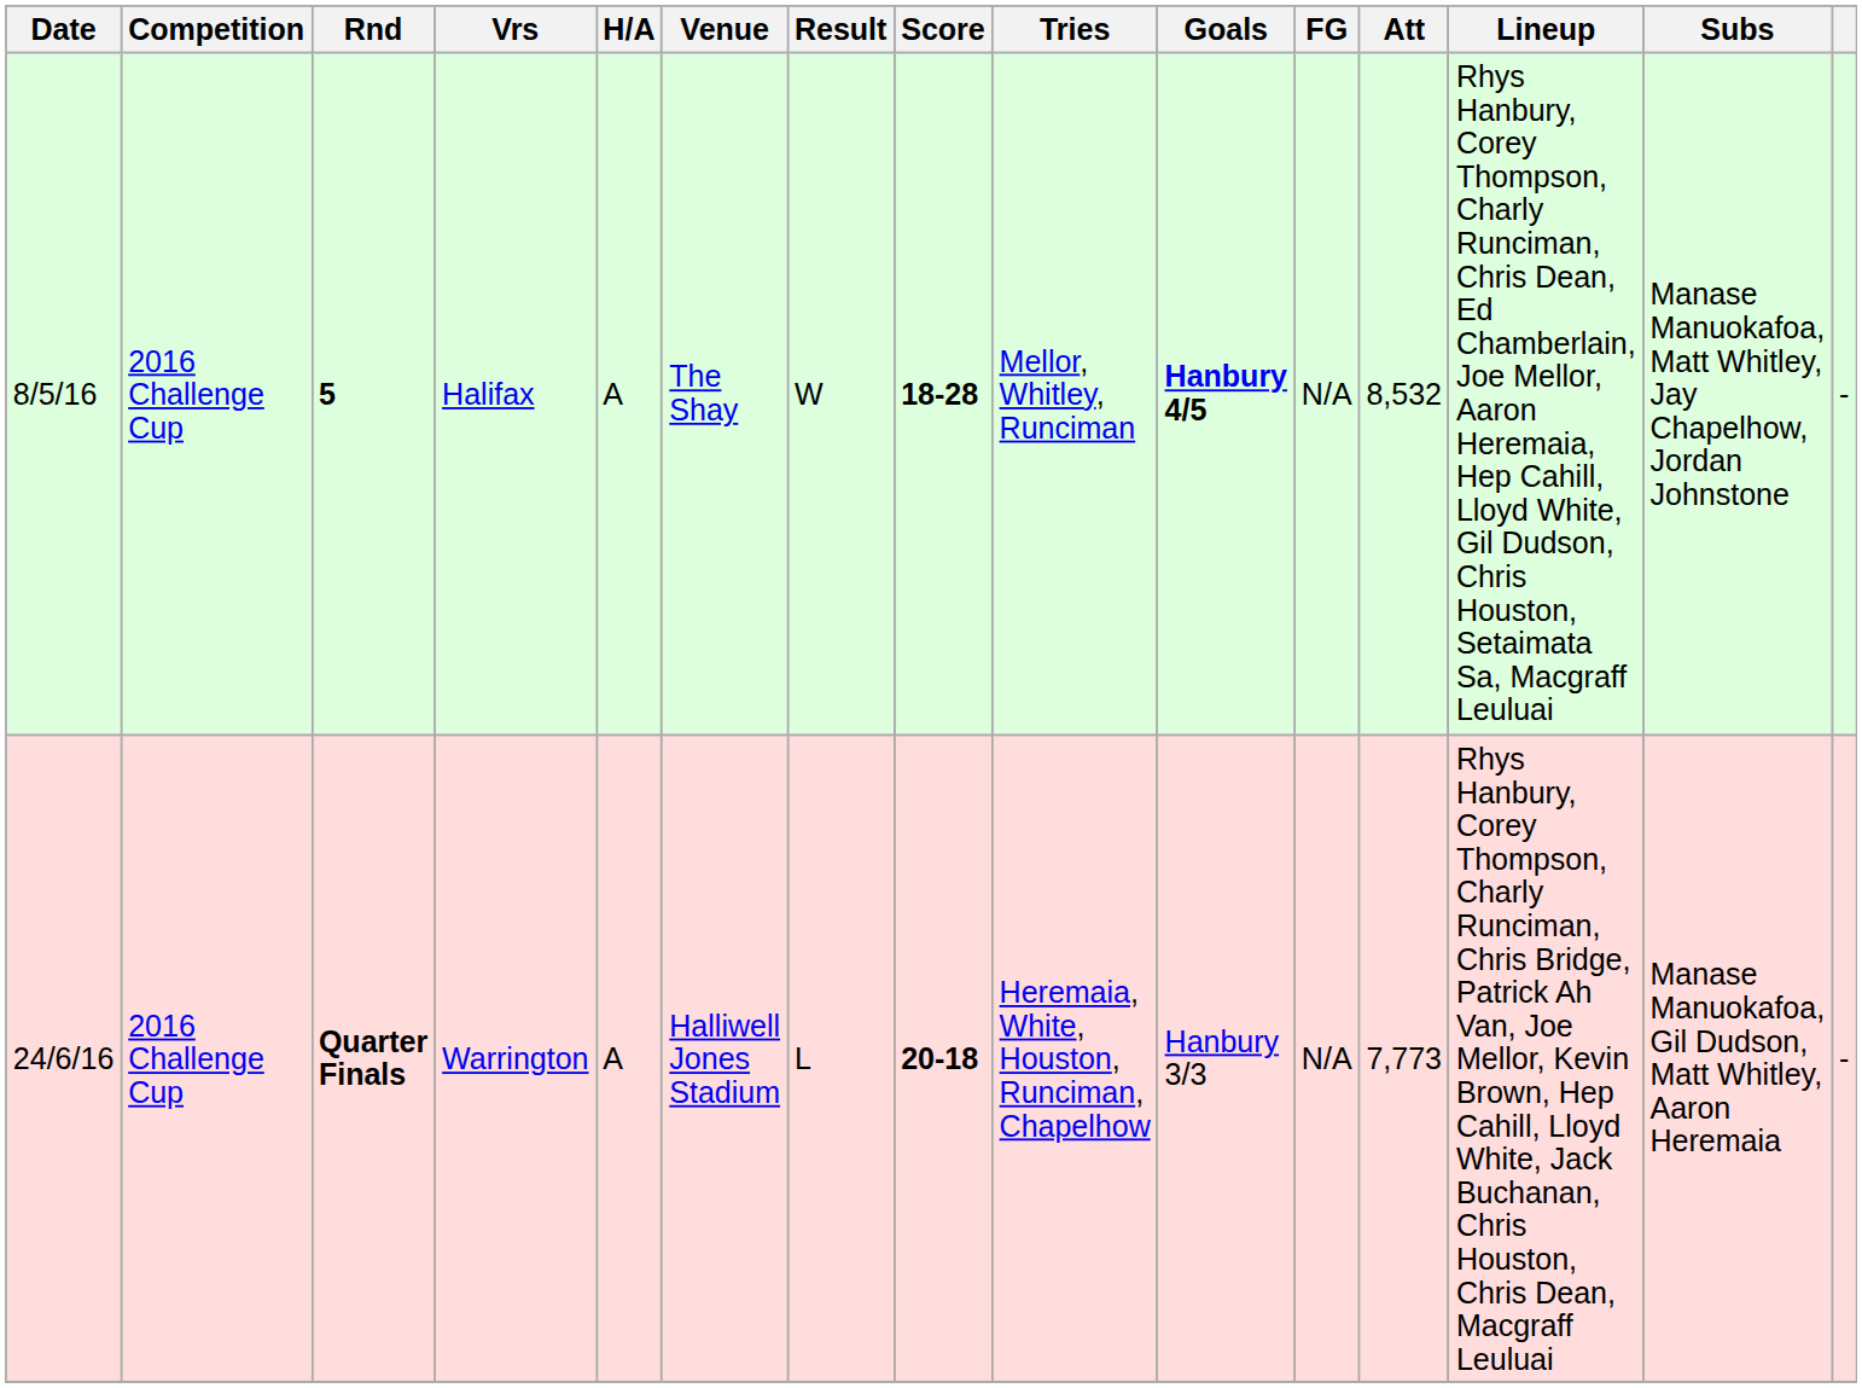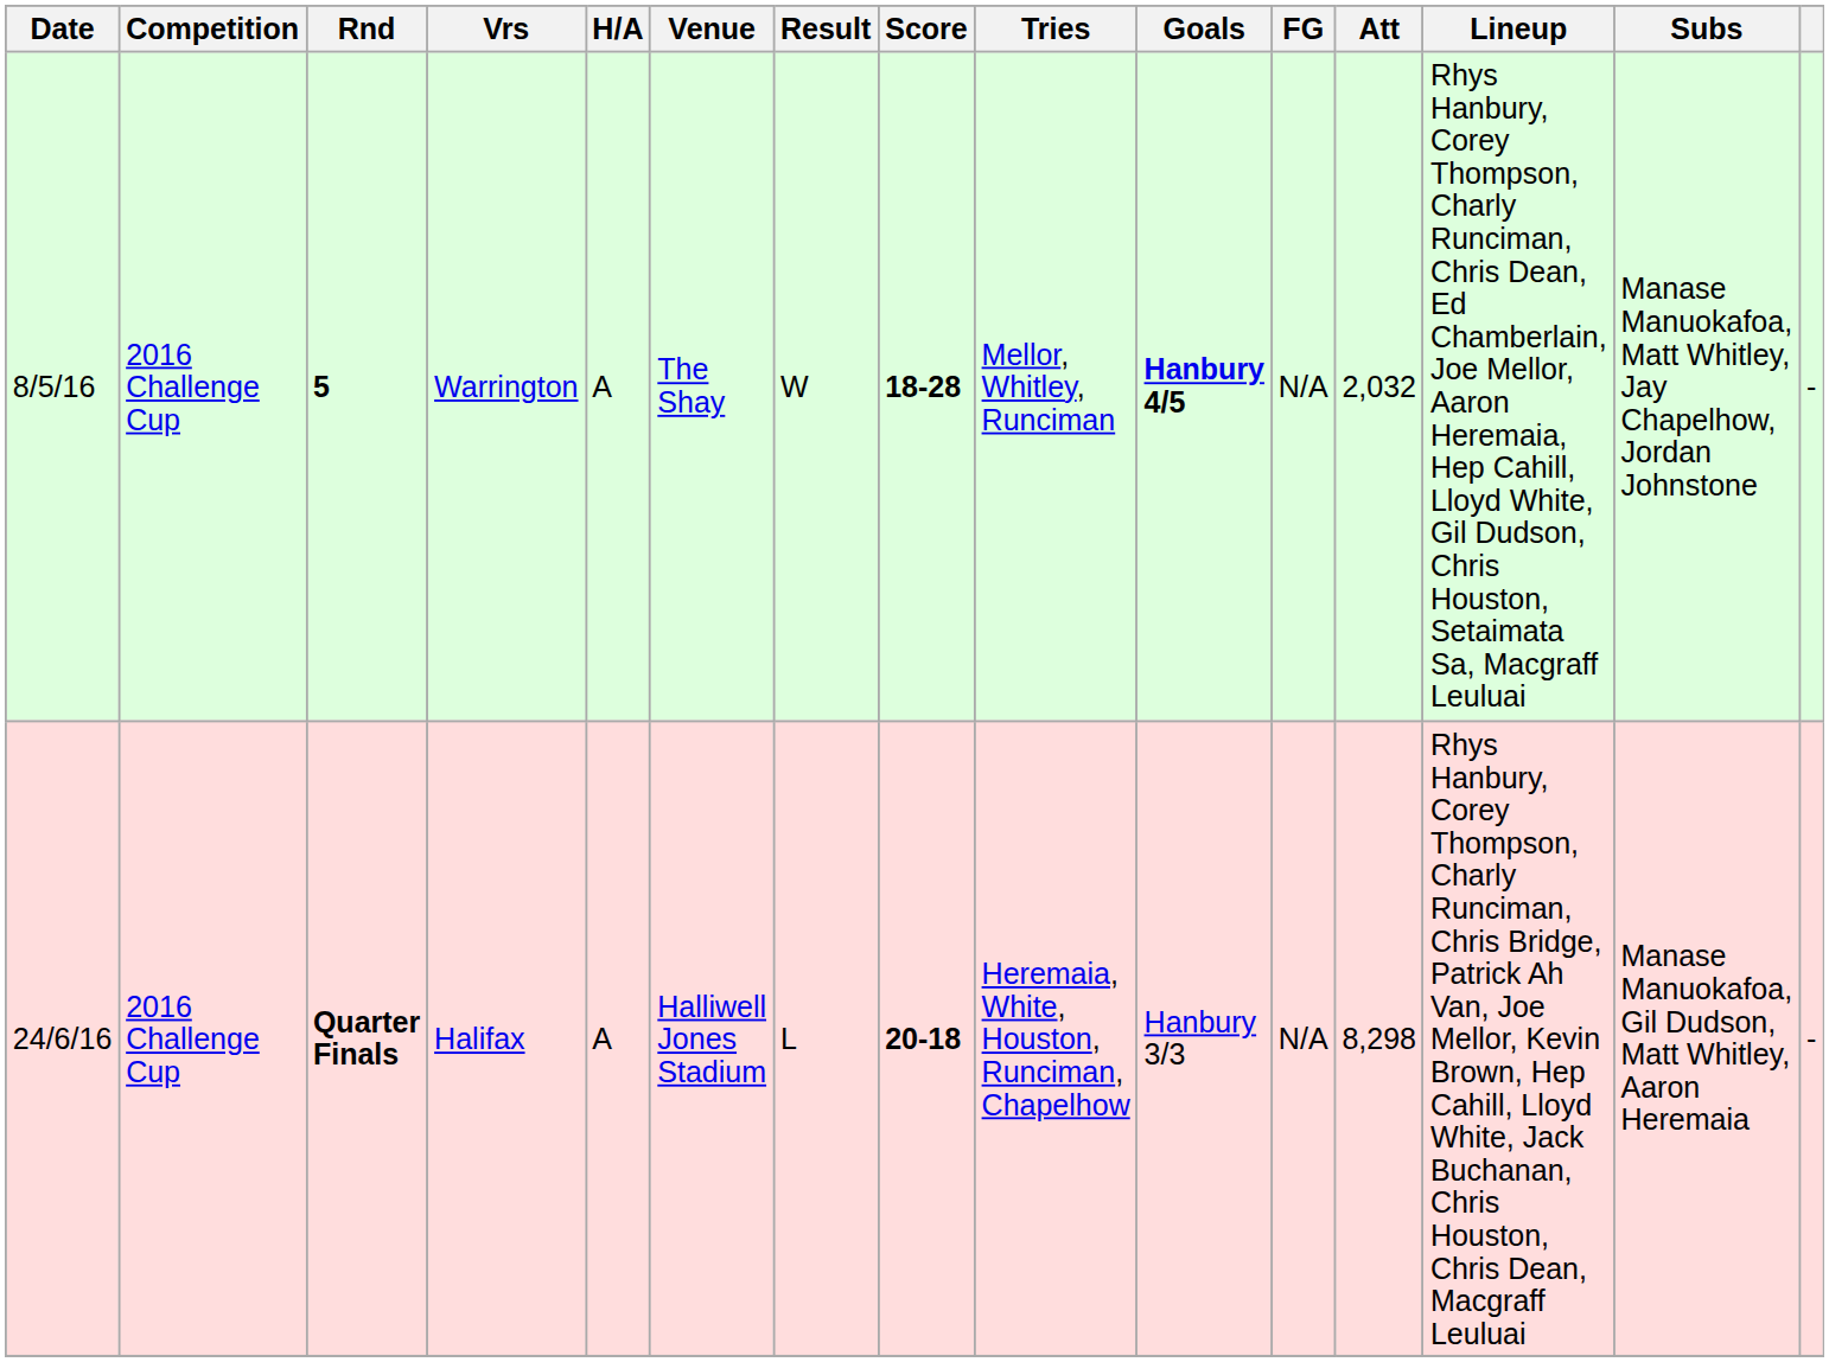 <table class="wikitable" style="font-size:85%;" width="100%">
 <tr>
 <th>Date</th>
 <th>Competition</th>
 <th>Rnd</th>
 <th>Vrs</th>
 <th>H/A</th>
 <th>Venue</th>
 <th>Result</th>
 <th>Score</th>
 <th>Tries</th>
 <th>Goals</th>
 <th>FG</th>
 <th>Att</th>
 <th>Lineup</th>
 <th>Subs</th>
 <th></th>
 </tr>
 <tr style="background:#ddffdd;" width=20 | >
 <td>8/5/16</td>
 <td><a href='#'>2016 Challenge Cup</a></td>
 <td><strong>5</strong></td>
-<td><a href='#'>Halifax</a></td>
+<td><a href='#'>Warrington</a></td>
 <td>A</td>
 <td><a href='#'>The Shay</a></td>
 <td>W</td>
 <td><strong>18-28</strong></td>
 <td><a href='#'>Mellor</a>, <a href='#'>Whitley</a>, <a href='#'>Runciman</a></td>
 <td><strong><a href='#'>Hanbury</a> 4/5</strong></td>
 <td>N/A</td>
-<td>8,532</td>
+<td>2,032</td>
 <td>Rhys Hanbury, Corey Thompson, Charly Runciman, Chris Dean, Ed Chamberlain, Joe Mellor, Aaron Heremaia, Hep Cahill, Lloyd White, Gil Dudson, Chris Houston, Setaimata Sa, Macgraff Leuluai</td>
 <td>Manase Manuokafoa, Matt Whitley, Jay Chapelhow, Jordan Johnstone</td>
 <td>-</td>
 </tr>
 <tr style="background:#ffdddd;" width=20 | >
 <td>24/6/16</td>
 <td><a href='#'>2016 Challenge Cup</a></td>
 <td><strong>Quarter Finals</strong></td>
-<td><a href='#'>Warrington</a></td>
+<td><a href='#'>Halifax</a></td>
 <td>A</td>
 <td><a href='#'>Halliwell Jones Stadium</a></td>
 <td>L</td>
 <td><strong>20-18</strong></td>
 <td><a href='#'>Heremaia</a>, <a href='#'>White</a>, <a href='#'>Houston</a>, <a href='#'>Runciman</a>, <a href='#'>Chapelhow</a></td>
 <td><a href='#'>Hanbury</a> 3/3</td>
 <td>N/A</td>
-<td>7,773</td>
+<td>8,298</td>
 <td>Rhys Hanbury, Corey Thompson, Charly Runciman, Chris Bridge, Patrick Ah Van, Joe Mellor, Kevin Brown, Hep Cahill, Lloyd White, Jack Buchanan, Chris Houston, Chris Dean, Macgraff Leuluai</td>
 <td>Manase Manuokafoa, Gil Dudson, Matt Whitley, Aaron Heremaia</td>
 <td>-</td>
 </tr>
 <tr>
 </tr>
 </table>
